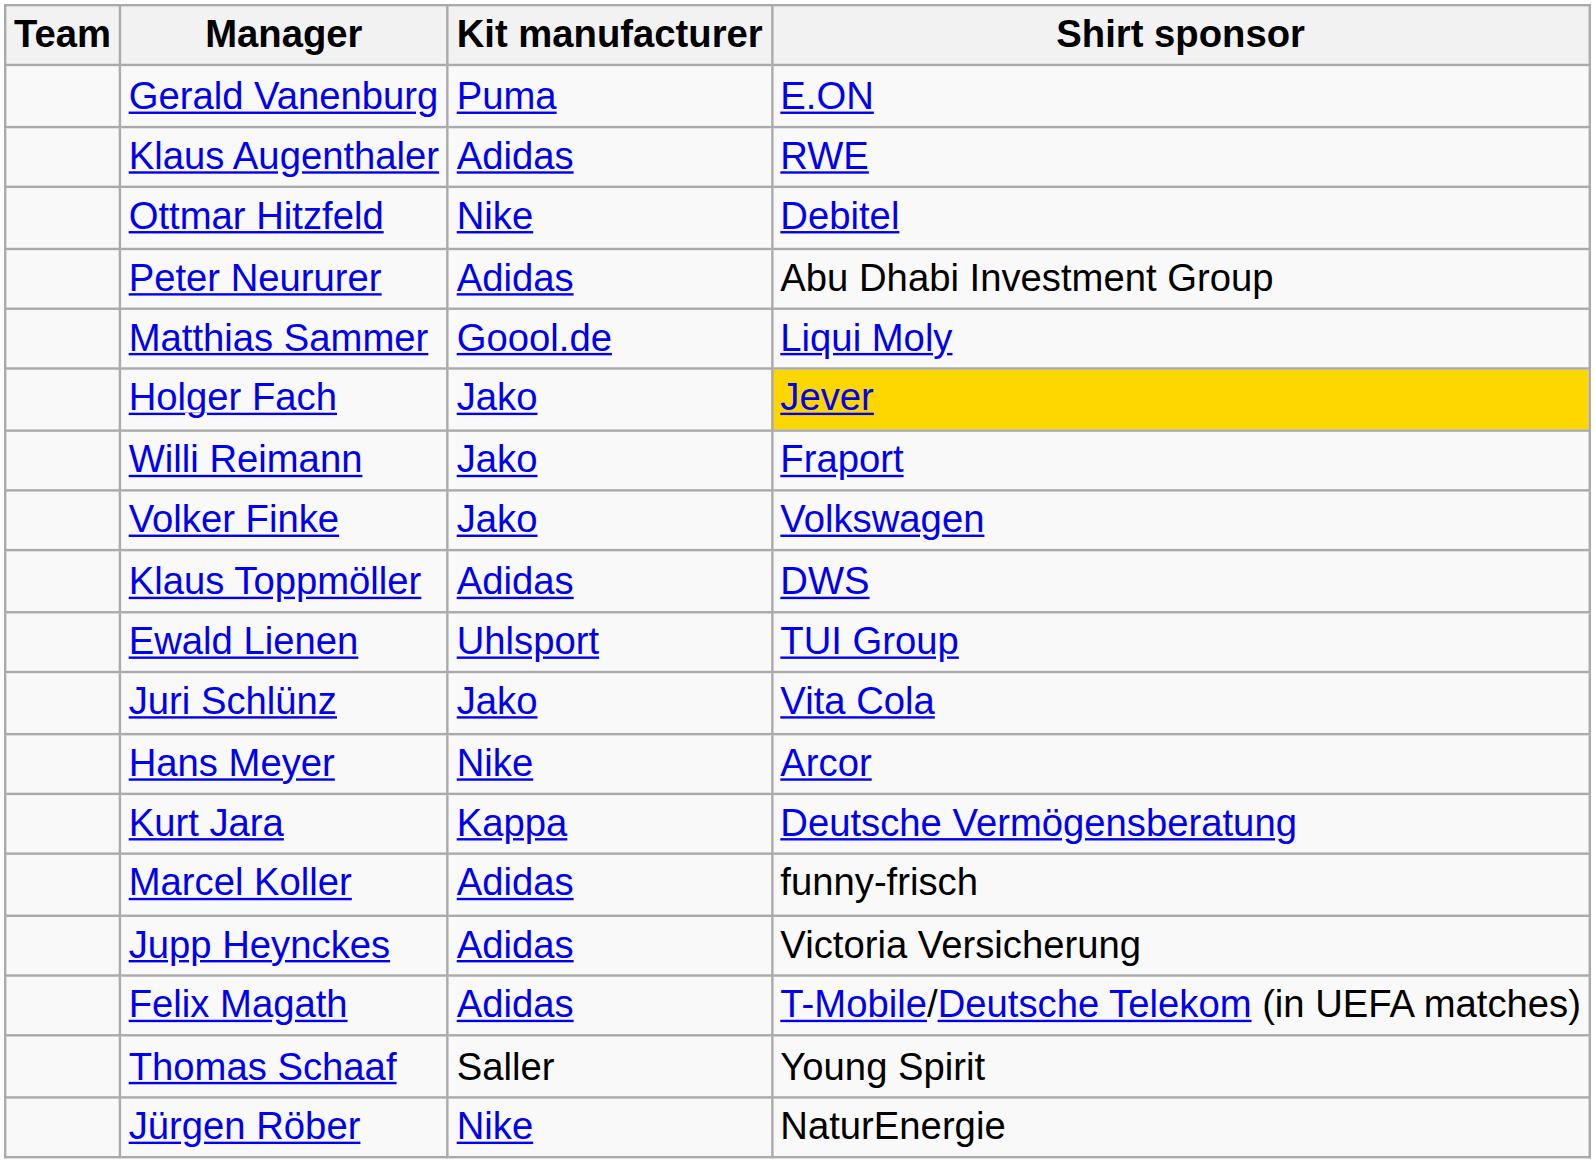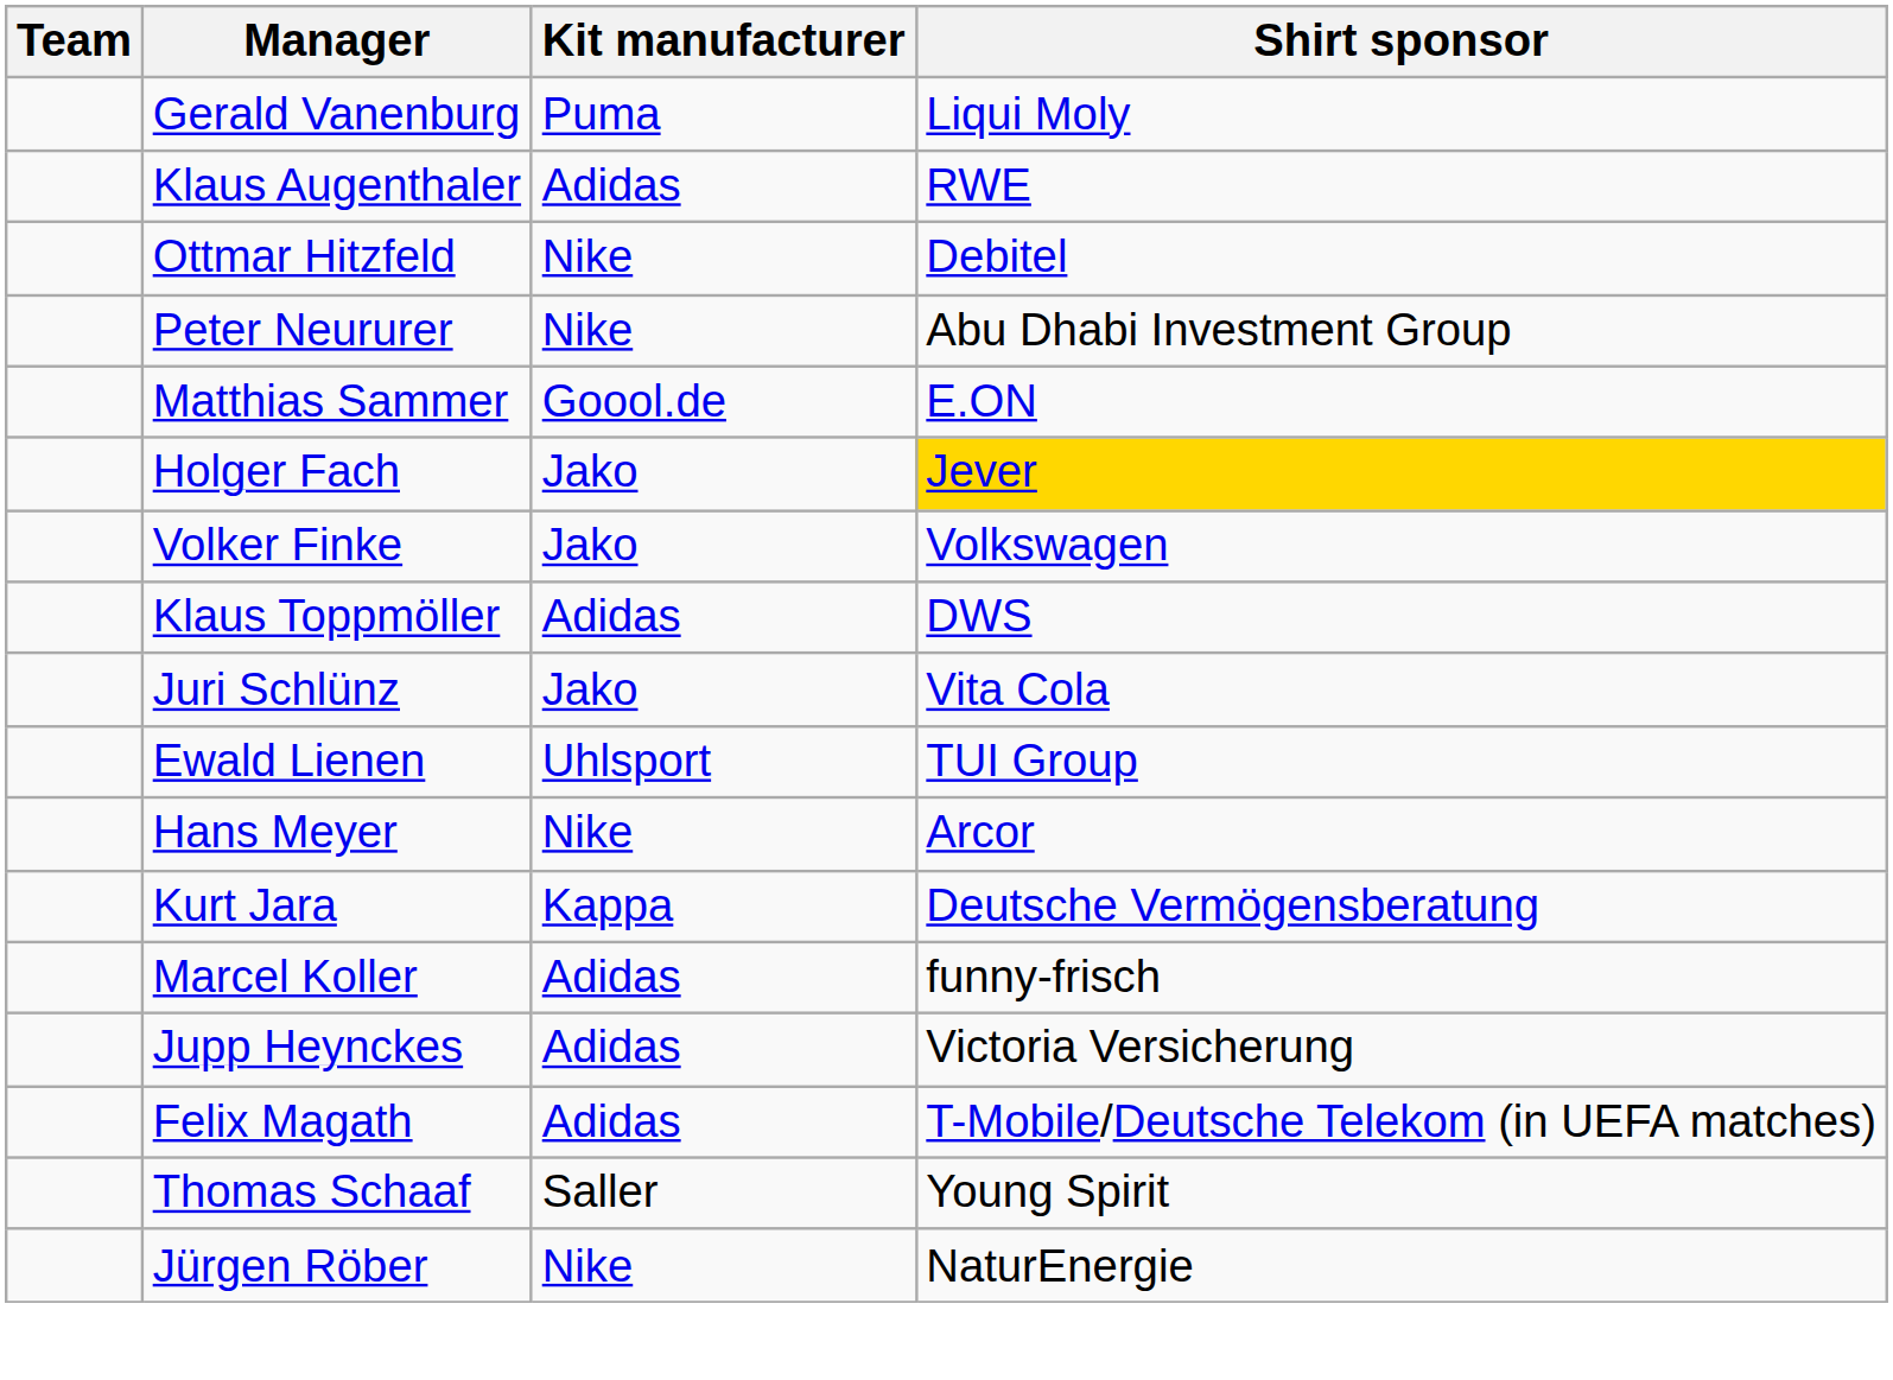 <table class="wikitable sortable">
 <tr>
 <th>Team</th>
 <th>Manager</th>
 <th>Kit manufacturer</th>
 <th>Shirt sponsor</th>
 </tr>
 <tr>
 <td data-sort-value="Augsburg"></td>
 <td data-sort-value="Thorup, Jess"> <a href='#'>Gerald Vanenburg</a></td>
 <td><a href='#'>Puma</a></td>
-<td><a href='#'>E.ON</a></td>
+<td><a href='#'>Liqui Moly</a></td>
 </tr>
 <tr>
 <td data-sort-value="Berlin, Union"></td>
 <td data-sort-value="Bjelica, Nenad"> <a href='#'>Klaus Augenthaler</a></td>
 <td><a href='#'>Adidas</a></td>
 <td><a href='#'>RWE</a></td>
 </tr>
 <tr>
 <td data-sort-value="Bochum"></td>
 <td data-sort-value="Letsch, Thomas"> <a href='#'>Ottmar Hitzfeld</a></td>
 <td><a href='#'>Nike</a></td>
 <td><a href='#'>Debitel</a></td>
 </tr>
 <tr>
 <td data-sort-value="Dortmund"></td>
 <td data-sort-value="Terzic, Edin"> <a href='#'>Peter Neururer</a></td>
-<td><a href='#'>Adidas</a></td>
+<td><a href='#'>Nike</a></td>
 <td>Abu Dhabi Investment Group</td>
 </tr>
 <tr>
 <td data-sort-value="Bremen"></td>
 <td data-sort-value="Werner, Ole"> <a href='#'>Matthias Sammer</a></td>
 <td><a href='#'>Goool.de</a></td>
-<td><a href='#'>Liqui Moly</a></td>
+<td><a href='#'>E.ON</a></td>
 </tr>
 <tr>
 <td data-sort-value="Darmstadt"></td>
 <td data-sort-value="Lieberknecht, Torsten"> <a href='#'>Holger Fach</a></td>
 <td><a href='#'>Jako</a></td>
 <td style="background: gold;"><a href='#'>Jever</a></td>
-</tr>
-<tr>
-<td data-sort-value="Mainz"></td>
-<td data-sort-value="Siewert, Jan"> <a href='#'>Willi Reimann</a></td>
-<td><a href='#'>Jako</a></td>
-<td><a href='#'>Fraport</a></td>
 </tr>
 <tr>
 <td data-sort-value="Leipzig"></td>
 <td data-sort-value="Tedesco, Domenico"> <a href='#'>Volker Finke</a></td>
 <td><a href='#'>Jako</a></td>
 <td><a href='#'>Volkswagen</a></td>
 </tr>
 <tr>
 <td data-sort-value="Freiburg"></td>
 <td data-sort-value="Streich, Christian"> <a href='#'>Klaus Toppmöller</a></td>
 <td><a href='#'>Adidas</a></td>
 <td><a href='#'>DWS</a></td>
 </tr>
 <tr>
+<td data-sort-value="Frankfurt"></td>
+<td data-sort-value="Toppmoller, Dino"> <a href='#'>Juri Schlünz</a></td>
+<td><a href='#'>Jako</a></td>
+<td><a href='#'>Vita Cola</a></td>
+</tr>
+<tr>
 <td data-sort-value="Heidenheim"></td>
 <td data-sort-value="Schmidt, Frank"> <a href='#'>Ewald Lienen</a></td>
 <td><a href='#'>Uhlsport</a></td>
 <td><a href='#'>TUI Group</a></td>
-</tr>
-<tr>
-<td data-sort-value="Frankfurt"></td>
-<td data-sort-value="Toppmoller, Dino"> <a href='#'>Juri Schlünz</a></td>
-<td><a href='#'>Jako</a></td>
-<td><a href='#'>Vita Cola</a></td>
 </tr>
 <tr>
 <td data-sort-value="Hoffenheim"></td>
 <td data-sort-value="Matarazzo, Pellegrino"> <a href='#'>Hans Meyer</a></td>
 <td><a href='#'>Nike</a></td>
 <td><a href='#'>Arcor</a></td>
 </tr>
 <tr>
 <td data-sort-value="Koln"></td>
 <td data-sort-value="TBD"> <a href='#'>Kurt Jara</a></td>
 <td><a href='#'>Kappa</a></td>
 <td><a href='#'>Deutsche Vermögensberatung</a></td>
 </tr>
 <tr>
 <td data-sort-value="Leverkusen"></td>
 <td data-sort-value="Alonso, Xabi"> <a href='#'>Marcel Koller</a></td>
 <td><a href='#'>Adidas</a></td>
 <td>funny-frisch</td>
 </tr>
 <tr>
 <td data-sort-value="Monchengladbach"></td>
 <td data-sort-value="Seoane, Gerardo"> <a href='#'>Jupp Heynckes</a></td>
 <td><a href='#'>Adidas</a></td>
 <td>Victoria Versicherung</td>
 </tr>
 <tr>
 <td data-sort-value="Munich"></td>
 <td data-sort-value="Tuchel, Thomas"> <a href='#'>Felix Magath</a></td>
 <td><a href='#'>Adidas</a></td>
 <td><a href='#'>T-Mobile</a>/<a href='#'>Deutsche Telekom</a> (in UEFA matches)</td>
 </tr>
 <tr>
 <td data-sort-value="Stuttgart"></td>
 <td data-sort-value="Hoeneß, Sebastian"> <a href='#'>Thomas Schaaf</a></td>
 <td>Saller</td>
 <td>Young Spirit</td>
 </tr>
 <tr>
 <td data-sort-value="Wolfsburg"></td>
 <td data-sort-value="Kovac, Niko"> <a href='#'>Jürgen Röber</a></td>
 <td><a href='#'>Nike</a></td>
 <td>NaturEnergie</td>
 </tr>
 </table>
